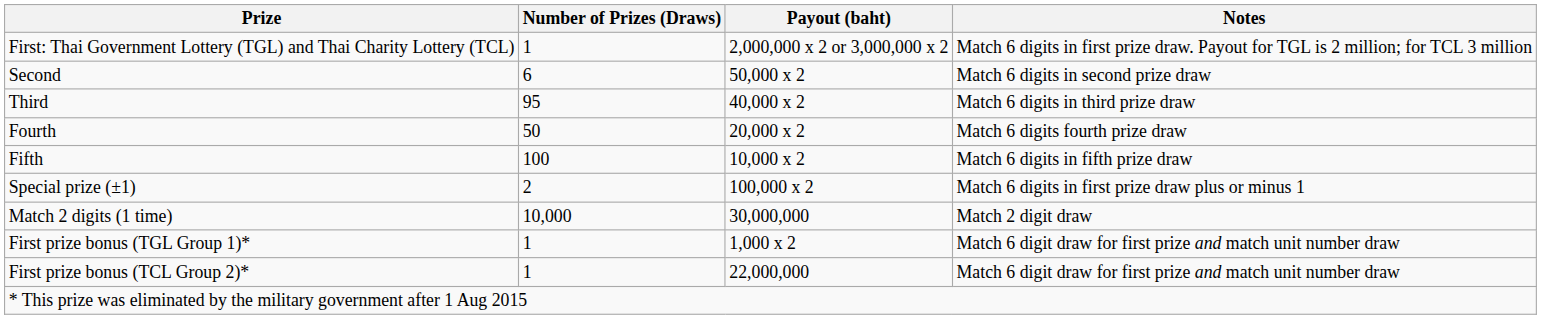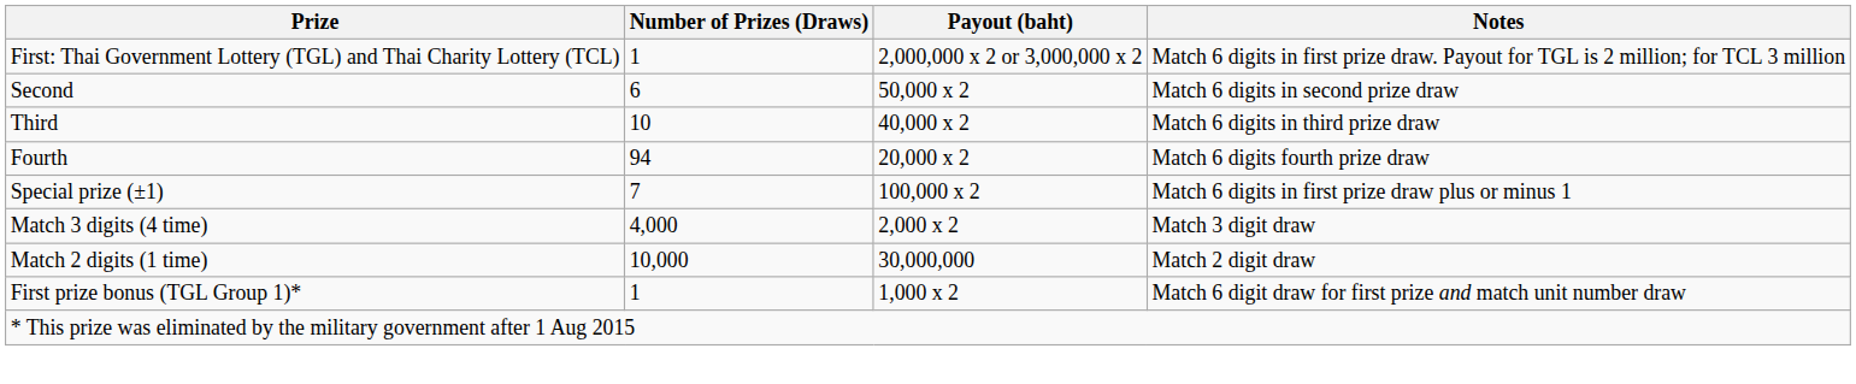 <table class="wikitable">
 <tr>
 <th>Prize</th>
 <th>Number of Prizes (Draws)</th>
 <th>Payout (baht)</th>
 <th>Notes</th>
 </tr>
 <tr>
 <td>First: Thai Government Lottery (TGL) and Thai Charity Lottery (TCL)</td>
 <td>1</td>
 <td>2,000,000 x 2 or 3,000,000 x 2</td>
 <td>Match 6 digits in first prize draw. Payout for TGL is 2 million; for TCL 3 million</td>
 </tr>
 <tr>
 <td>Second</td>
 <td>6</td>
 <td>50,000 x 2</td>
 <td>Match 6 digits in second prize draw</td>
 </tr>
 <tr>
 <td>Third</td>
-<td>95</td>
+<td>10</td>
 <td>40,000 x 2</td>
 <td>Match 6 digits in third prize draw</td>
 </tr>
 <tr>
 <td>Fourth</td>
-<td>50</td>
+<td>94</td>
 <td>20,000 x 2</td>
 <td>Match 6 digits fourth prize draw</td>
 </tr>
 <tr>
-<td>Fifth</td>
-<td>100</td>
-<td>10,000 x 2</td>
-<td>Match 6 digits in fifth prize draw</td>
+<td>Special prize (±1)</td>
+<td>7</td>
+<td>100,000 x 2</td>
+<td>Match 6 digits in first prize draw plus or minus 1</td>
 </tr>
 <tr>
-<td>Special prize (±1)</td>
-<td>2</td>
-<td>100,000 x 2</td>
-<td>Match 6 digits in first prize draw plus or minus 1</td>
+<td>Match 3 digits (4 time)</td>
+<td>4,000</td>
+<td>2,000 x 2</td>
+<td>Match 3 digit draw</td>
 </tr>
 <tr>
 <td>Match 2 digits (1 time)</td>
 <td>10,000</td>
 <td>30,000,000</td>
 <td>Match 2 digit draw</td>
 </tr>
 <tr>
 <td>First prize bonus (TGL Group 1)*</td>
 <td>1</td>
 <td>1,000 x 2</td>
 <td>Match 6 digit draw for first prize <em>and</em> match unit number draw</td>
 </tr>
 <tr>
-<td>First prize bonus (TCL Group 2)*</td>
-<td>1</td>
-<td>22,000,000</td>
-<td>Match 6 digit draw for first prize <em>and</em> match unit number draw</td>
-</tr>
-<tr>
 <td Colspan=4>* This prize was eliminated by the military government after 1 Aug 2015</td>
 </tr>
 </table>
